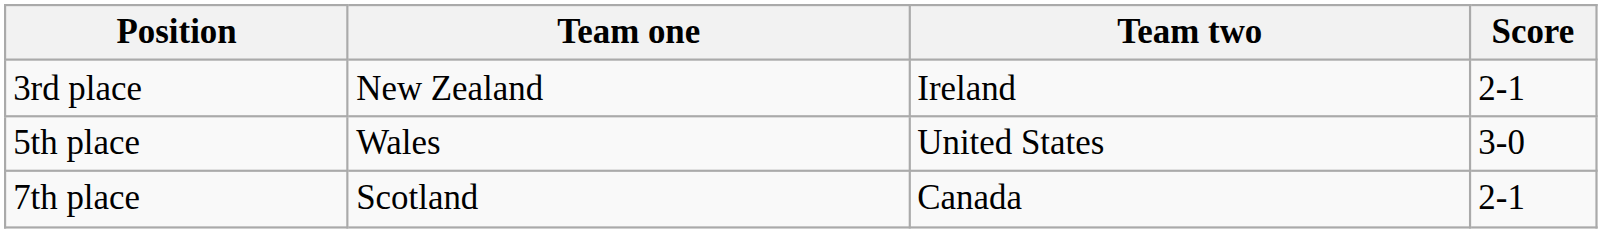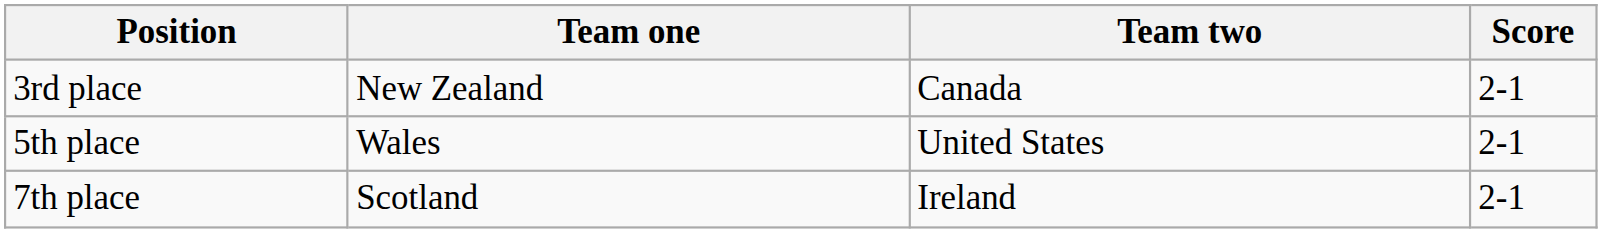 <table class="wikitable">
 <tr>
 <th width=150>Position</th>
 <th width=250>Team one</th>
 <th width=250>Team two</th>
 <th width=50>Score</th>
 </tr>
 <tr>
 <td>3rd place</td>
 <td> New Zealand</td>
-<td> Ireland</td>
+<td> Canada</td>
 <td>2-1</td>
 </tr>
 <tr>
 <td>5th place</td>
 <td> Wales</td>
 <td> United States</td>
-<td>3-0</td>
+<td>2-1</td>
 </tr>
 <tr>
 <td>7th place</td>
 <td> Scotland</td>
-<td> Canada</td>
+<td> Ireland</td>
 <td>2-1</td>
 </tr>
 </table>
